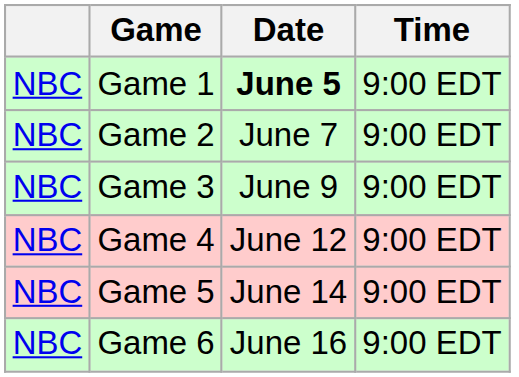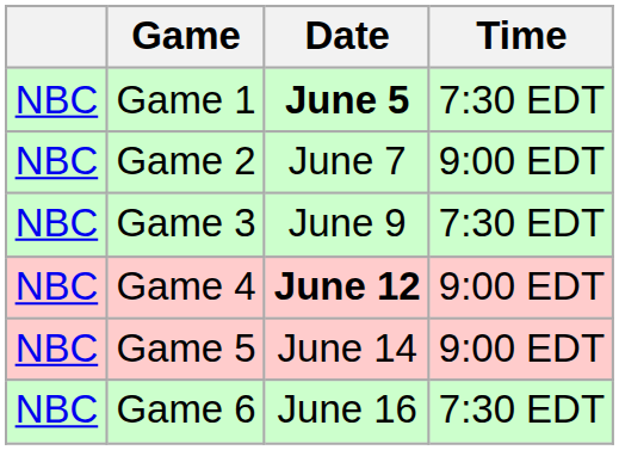 <table class="wikitable sortable" style="text-align:center">
 <tr>
 <th></th>
 <th>Game</th>
 <th>Date</th>
 <th>Time</th>
 </tr>
 <tr style="background:#cfc;">
 <td><a href='#'>NBC</a></td>
 <td>Game 1</td>
 <td><strong>June 5</strong></td>
-<td>9:00 EDT</td>
+<td>7:30 EDT</td>
 </tr>
 <tr style="background:#cfc;">
 <td><a href='#'>NBC</a></td>
 <td>Game 2</td>
 <td>June 7</td>
 <td>9:00 EDT</td>
 </tr>
 <tr style="background:#cfc;">
 <td><a href='#'>NBC</a></td>
 <td>Game 3</td>
 <td>June 9</td>
-<td>9:00 EDT</td>
+<td>7:30 EDT</td>
 </tr>
 <tr style="background:#fcc;">
 <td><a href='#'>NBC</a></td>
 <td>Game 4</td>
-<td>June 12</td>
+<td><strong>June 12</strong></td>
 <td>9:00 EDT</td>
 </tr>
 <tr style="background:#fcc;">
 <td><a href='#'>NBC</a></td>
 <td>Game 5</td>
 <td>June 14</td>
 <td>9:00 EDT</td>
 </tr>
 <tr style="background:#cfc;">
 <td><a href='#'>NBC</a></td>
 <td>Game 6</td>
 <td>June 16</td>
-<td>9:00 EDT</td>
+<td>7:30 EDT</td>
 </tr>
 </table>
